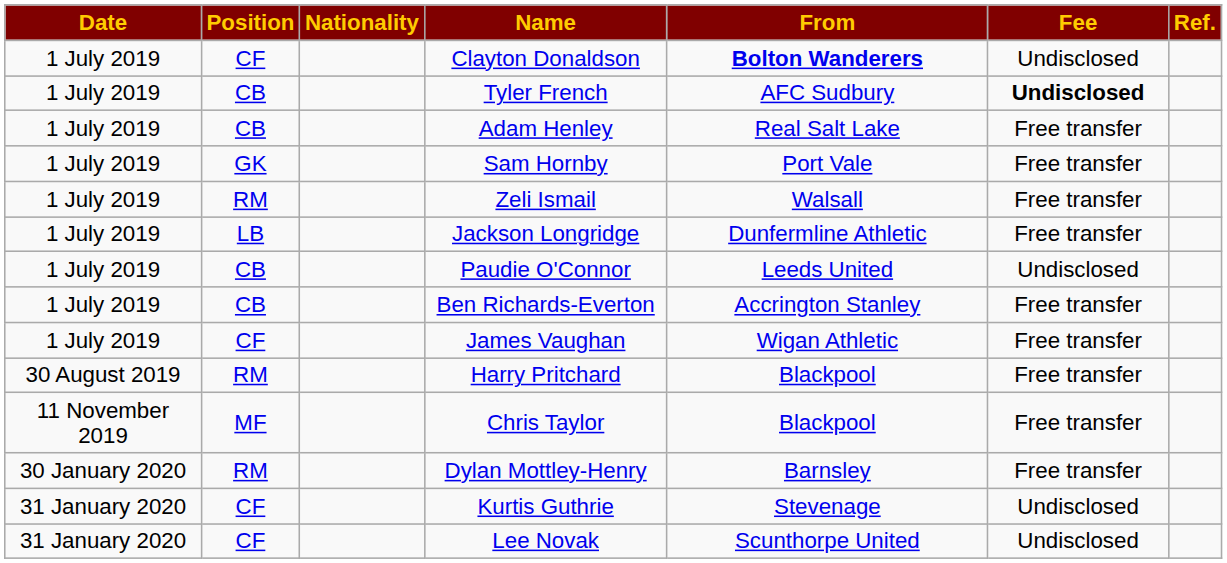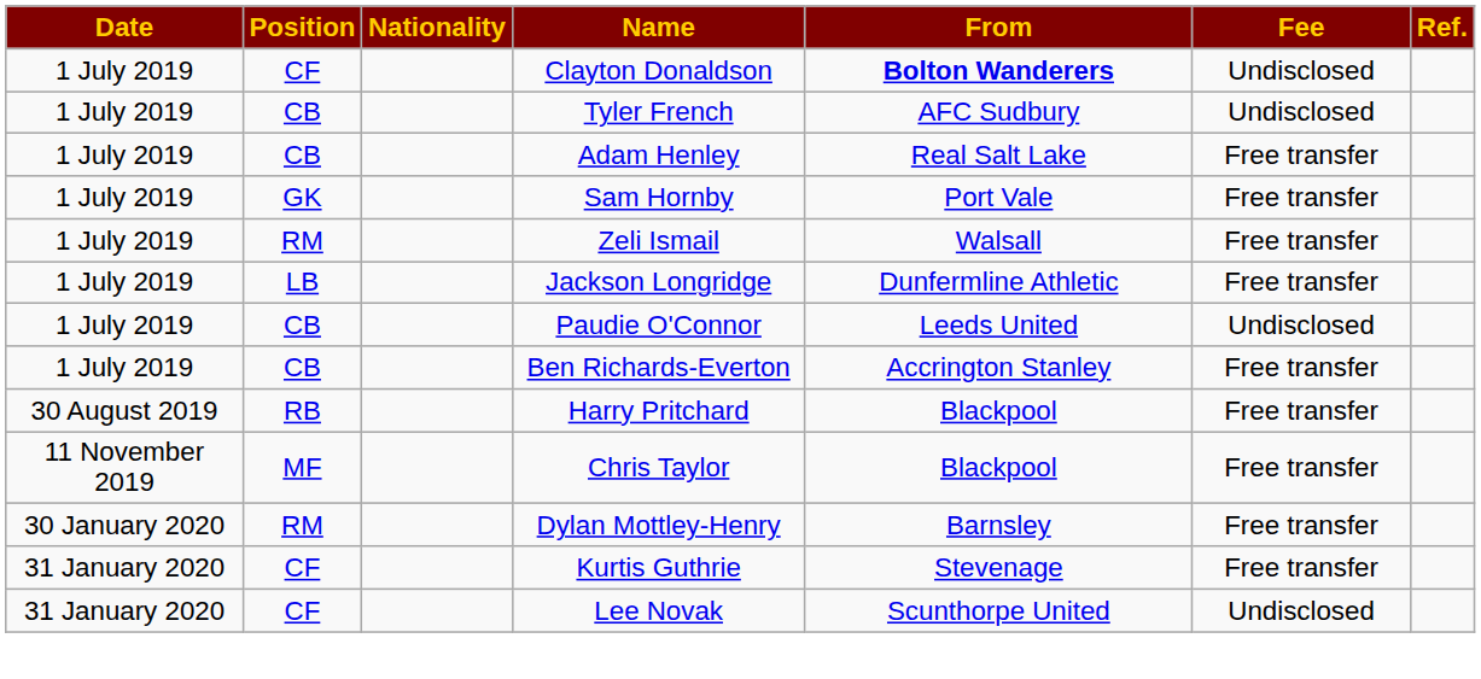 <table class="wikitable"  style="text-align:center; font-size:90%; ">
 <tr>
 <th style="background:#800000; color:#FFCC00; width:120px;">Date</th>
 <th style="background:#800000; color:#FFCC00; width:50px;">Position</th>
 <th style="background:#800000; color:#FFCC00; width:50px;">Nationality</th>
 <th style="background:#800000; color:#FFCC00; width:150px;">Name</th>
 <th style="background:#800000; color:#FFCC00; width:200px;">From</th>
 <th style="background:#800000; color:#FFCC00; width:110px;">Fee</th>
 <th style="background:#800000; color:#FFCC00; width:25px;">Ref.</th>
 </tr>
 <tr>
 <td>1 July 2019</td>
 <td><a href='#'>CF</a></td>
 <td></td>
 <td><a href='#'>Clayton Donaldson</a></td>
 <td><strong> <a href='#'>Bolton Wanderers</a></strong></td>
 <td>Undisclosed</td>
 <td></td>
 </tr>
 <tr>
 <td>1 July 2019</td>
 <td><a href='#'>CB</a></td>
 <td></td>
 <td><a href='#'>Tyler French</a></td>
 <td> <a href='#'>AFC Sudbury</a></td>
-<td><strong>Undisclosed</strong></td>
+<td>Undisclosed</td>
 <td></td>
 </tr>
 <tr>
 <td>1 July 2019</td>
 <td><a href='#'>CB</a></td>
 <td></td>
 <td><a href='#'>Adam Henley</a></td>
 <td> <a href='#'>Real Salt Lake</a></td>
 <td>Free transfer</td>
 <td></td>
 </tr>
 <tr>
 <td>1 July 2019</td>
 <td><a href='#'>GK</a></td>
 <td></td>
 <td><a href='#'>Sam Hornby</a></td>
 <td> <a href='#'>Port Vale</a></td>
 <td>Free transfer</td>
 <td></td>
 </tr>
 <tr>
 <td>1 July 2019</td>
 <td><a href='#'>RM</a></td>
 <td></td>
 <td><a href='#'>Zeli Ismail</a></td>
 <td> <a href='#'>Walsall</a></td>
 <td>Free transfer</td>
 <td></td>
 </tr>
 <tr>
 <td>1 July 2019</td>
 <td><a href='#'>LB</a></td>
 <td></td>
 <td><a href='#'>Jackson Longridge</a></td>
 <td> <a href='#'>Dunfermline Athletic</a></td>
 <td>Free transfer</td>
 <td></td>
 </tr>
 <tr>
 <td>1 July 2019</td>
 <td><a href='#'>CB</a></td>
 <td></td>
 <td><a href='#'>Paudie O'Connor</a></td>
 <td> <a href='#'>Leeds United</a></td>
 <td>Undisclosed</td>
 <td></td>
 </tr>
 <tr>
 <td>1 July 2019</td>
 <td><a href='#'>CB</a></td>
 <td></td>
 <td><a href='#'>Ben Richards-Everton</a></td>
 <td> <a href='#'>Accrington Stanley</a></td>
 <td>Free transfer</td>
 <td></td>
 </tr>
 <tr>
-<td>1 July 2019</td>
-<td><a href='#'>CF</a></td>
-<td></td>
-<td><a href='#'>James Vaughan</a></td>
-<td> <a href='#'>Wigan Athletic</a></td>
-<td>Free transfer</td>
-<td></td>
-</tr>
-<tr>
 <td>30 August 2019</td>
-<td><a href='#'>RM</a></td>
+<td><a href='#'>RB</a></td>
 <td></td>
 <td><a href='#'>Harry Pritchard</a></td>
 <td> <a href='#'>Blackpool</a></td>
 <td>Free transfer</td>
 <td></td>
 </tr>
 <tr>
 <td>11 November 2019</td>
 <td><a href='#'>MF</a></td>
 <td></td>
 <td><a href='#'>Chris Taylor</a></td>
 <td> <a href='#'>Blackpool</a></td>
 <td>Free transfer</td>
 <td></td>
 </tr>
 <tr>
 <td>30 January 2020</td>
 <td><a href='#'>RM</a></td>
 <td></td>
 <td><a href='#'>Dylan Mottley-Henry</a></td>
 <td> <a href='#'>Barnsley</a></td>
 <td>Free transfer</td>
 <td></td>
 </tr>
 <tr>
 <td>31 January 2020</td>
 <td><a href='#'>CF</a></td>
 <td></td>
 <td><a href='#'>Kurtis Guthrie</a></td>
 <td> <a href='#'>Stevenage</a></td>
-<td>Undisclosed</td>
+<td>Free transfer</td>
 <td></td>
 </tr>
 <tr>
 <td>31 January 2020</td>
 <td><a href='#'>CF</a></td>
 <td></td>
 <td><a href='#'>Lee Novak</a></td>
 <td> <a href='#'>Scunthorpe United</a></td>
 <td>Undisclosed</td>
 <td></td>
 </tr>
 </table>
